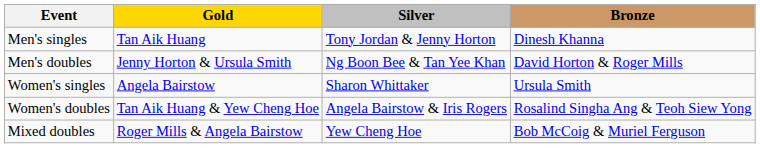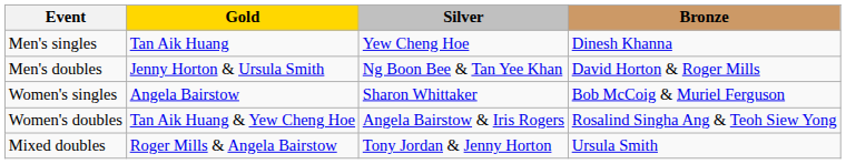 <table class="wikitable">
 <tr>
 <th scope="col">Event</th>
 <th scope="col" style="background-color:gold;">Gold</th>
 <th scope="col" style="background-color:silver;">Silver</th>
 <th scope="col" style="background-color:#cc9966;">Bronze</th>
 </tr>
 <tr>
 <td>Men's singles</td>
 <td><a href='#'>Tan Aik Huang</a> </td>
-<td><a href='#'>Tony Jordan</a> & <a href='#'>Jenny Horton</a> </td>
+<td><a href='#'>Yew Cheng Hoe</a> </td>
 <td><a href='#'>Dinesh Khanna</a> </td>
 </tr>
 <tr>
 <td>Men's doubles</td>
 <td><a href='#'>Jenny Horton</a> & <a href='#'>Ursula Smith</a> </td>
 <td><a href='#'>Ng Boon Bee</a> & <a href='#'>Tan Yee Khan</a> </td>
 <td><a href='#'>David Horton</a> & <a href='#'>Roger Mills</a> </td>
 </tr>
 <tr>
 <td>Women's singles</td>
 <td><a href='#'>Angela Bairstow</a> </td>
 <td><a href='#'>Sharon Whittaker</a> </td>
-<td><a href='#'>Ursula Smith</a> </td>
+<td><a href='#'>Bob McCoig</a> & <a href='#'>Muriel Ferguson</a> </td>
 </tr>
 <tr>
 <td>Women's doubles</td>
 <td><a href='#'>Tan Aik Huang</a> & <a href='#'>Yew Cheng Hoe</a> </td>
 <td><a href='#'>Angela Bairstow</a> & <a href='#'>Iris Rogers</a> </td>
 <td><a href='#'>Rosalind Singha Ang</a> & <a href='#'>Teoh Siew Yong</a> </td>
 </tr>
 <tr>
 <td>Mixed doubles</td>
 <td><a href='#'>Roger Mills</a> & <a href='#'>Angela Bairstow</a> </td>
-<td><a href='#'>Yew Cheng Hoe</a> </td>
-<td><a href='#'>Bob McCoig</a> & <a href='#'>Muriel Ferguson</a> </td>
+<td><a href='#'>Tony Jordan</a> & <a href='#'>Jenny Horton</a> </td>
+<td><a href='#'>Ursula Smith</a> </td>
 </tr>
 </table>
